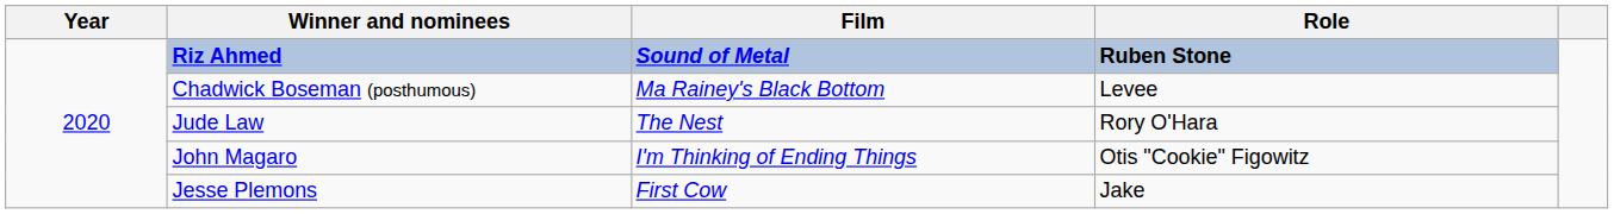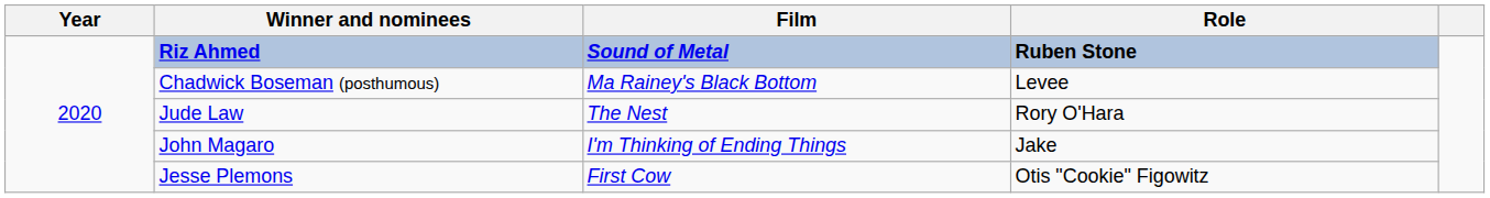 <table class="wikitable" width="95%" cellpadding="5">
 <tr>
 <th width="100"><strong>Year</strong></th>
 <th width="300"><strong>Winner and nominees</strong></th>
 <th width="300"><strong>Film</strong></th>
 <th width="300"><strong>Role</strong></th>
 <th width="25"><strong></strong></th>
 </tr>
 <tr>
 <td rowspan="5" style="text-align:center;"><a href='#'>2020</a></td>
 <td style="background:#B0C4DE"><strong><a href='#'>Riz Ahmed</a></strong></td>
 <td style="background:#B0C4DE"><strong><em><a href='#'>Sound of Metal</a></em></strong></td>
 <td style="background:#B0C4DE"><strong>Ruben Stone</strong></td>
 <td rowspan="5" style="text-align:center;"></td>
 </tr>
 <tr>
 <td><a href='#'>Chadwick Boseman</a> <small>(posthumous)</small></td>
 <td><em><a href='#'>Ma Rainey's Black Bottom</a></em></td>
 <td>Levee</td>
 </tr>
 <tr>
 <td><a href='#'>Jude Law</a></td>
 <td><em><a href='#'>The Nest</a></em></td>
 <td>Rory O'Hara</td>
 </tr>
 <tr>
 <td><a href='#'>John Magaro</a></td>
 <td><em><a href='#'>I'm Thinking of Ending Things</a></em></td>
-<td>Otis "Cookie" Figowitz</td>
+<td>Jake</td>
 </tr>
 <tr>
 <td><a href='#'>Jesse Plemons</a></td>
 <td><em><a href='#'>First Cow</a></em></td>
-<td>Jake</td>
+<td>Otis "Cookie" Figowitz</td>
 </tr>
 </table>
